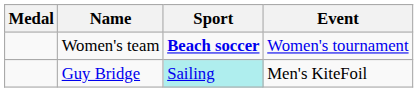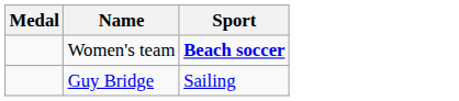 <table class="wikitable sortable" style="font-size: 95%;">
 <tr>
 <th>Medal</th>
 <th>Name</th>
 <th>Sport</th>
-<th>Event</th>
 </tr>
 <tr>
 <td></td>
 <td>Women's team</td>
 <td><strong><a href='#'>Beach soccer</a></strong></td>
-<td><a href='#'>Women's tournament</a></td>
 </tr>
 <tr>
 <td></td>
 <td><a href='#'>Guy Bridge</a></td>
-<td style="background: paleturquoise;"><a href='#'>Sailing</a></td>
-<td>Men's KiteFoil</td>
+<td><a href='#'>Sailing</a></td>
 </tr>
 </table>
